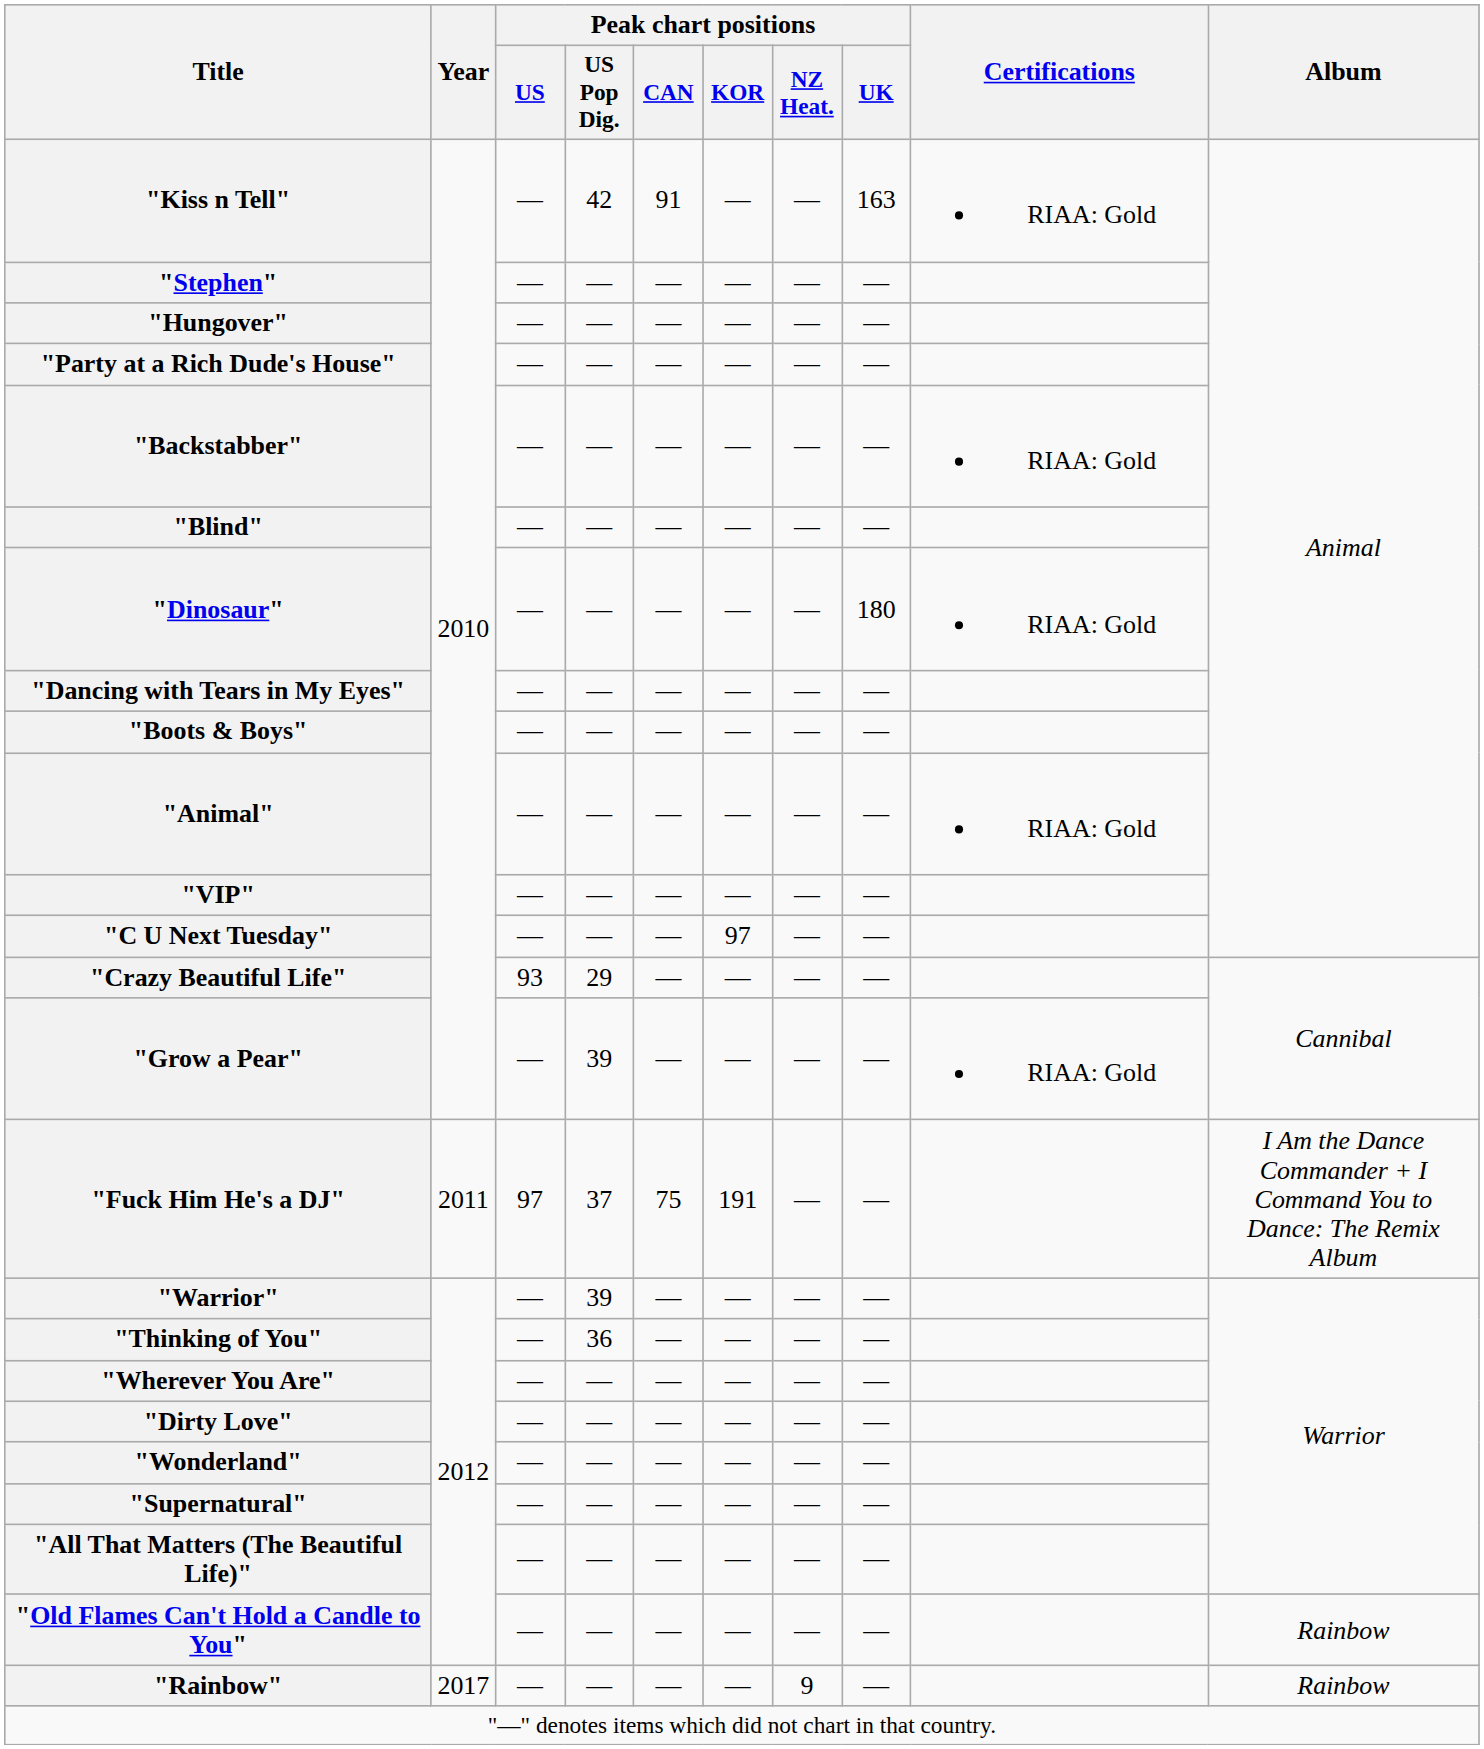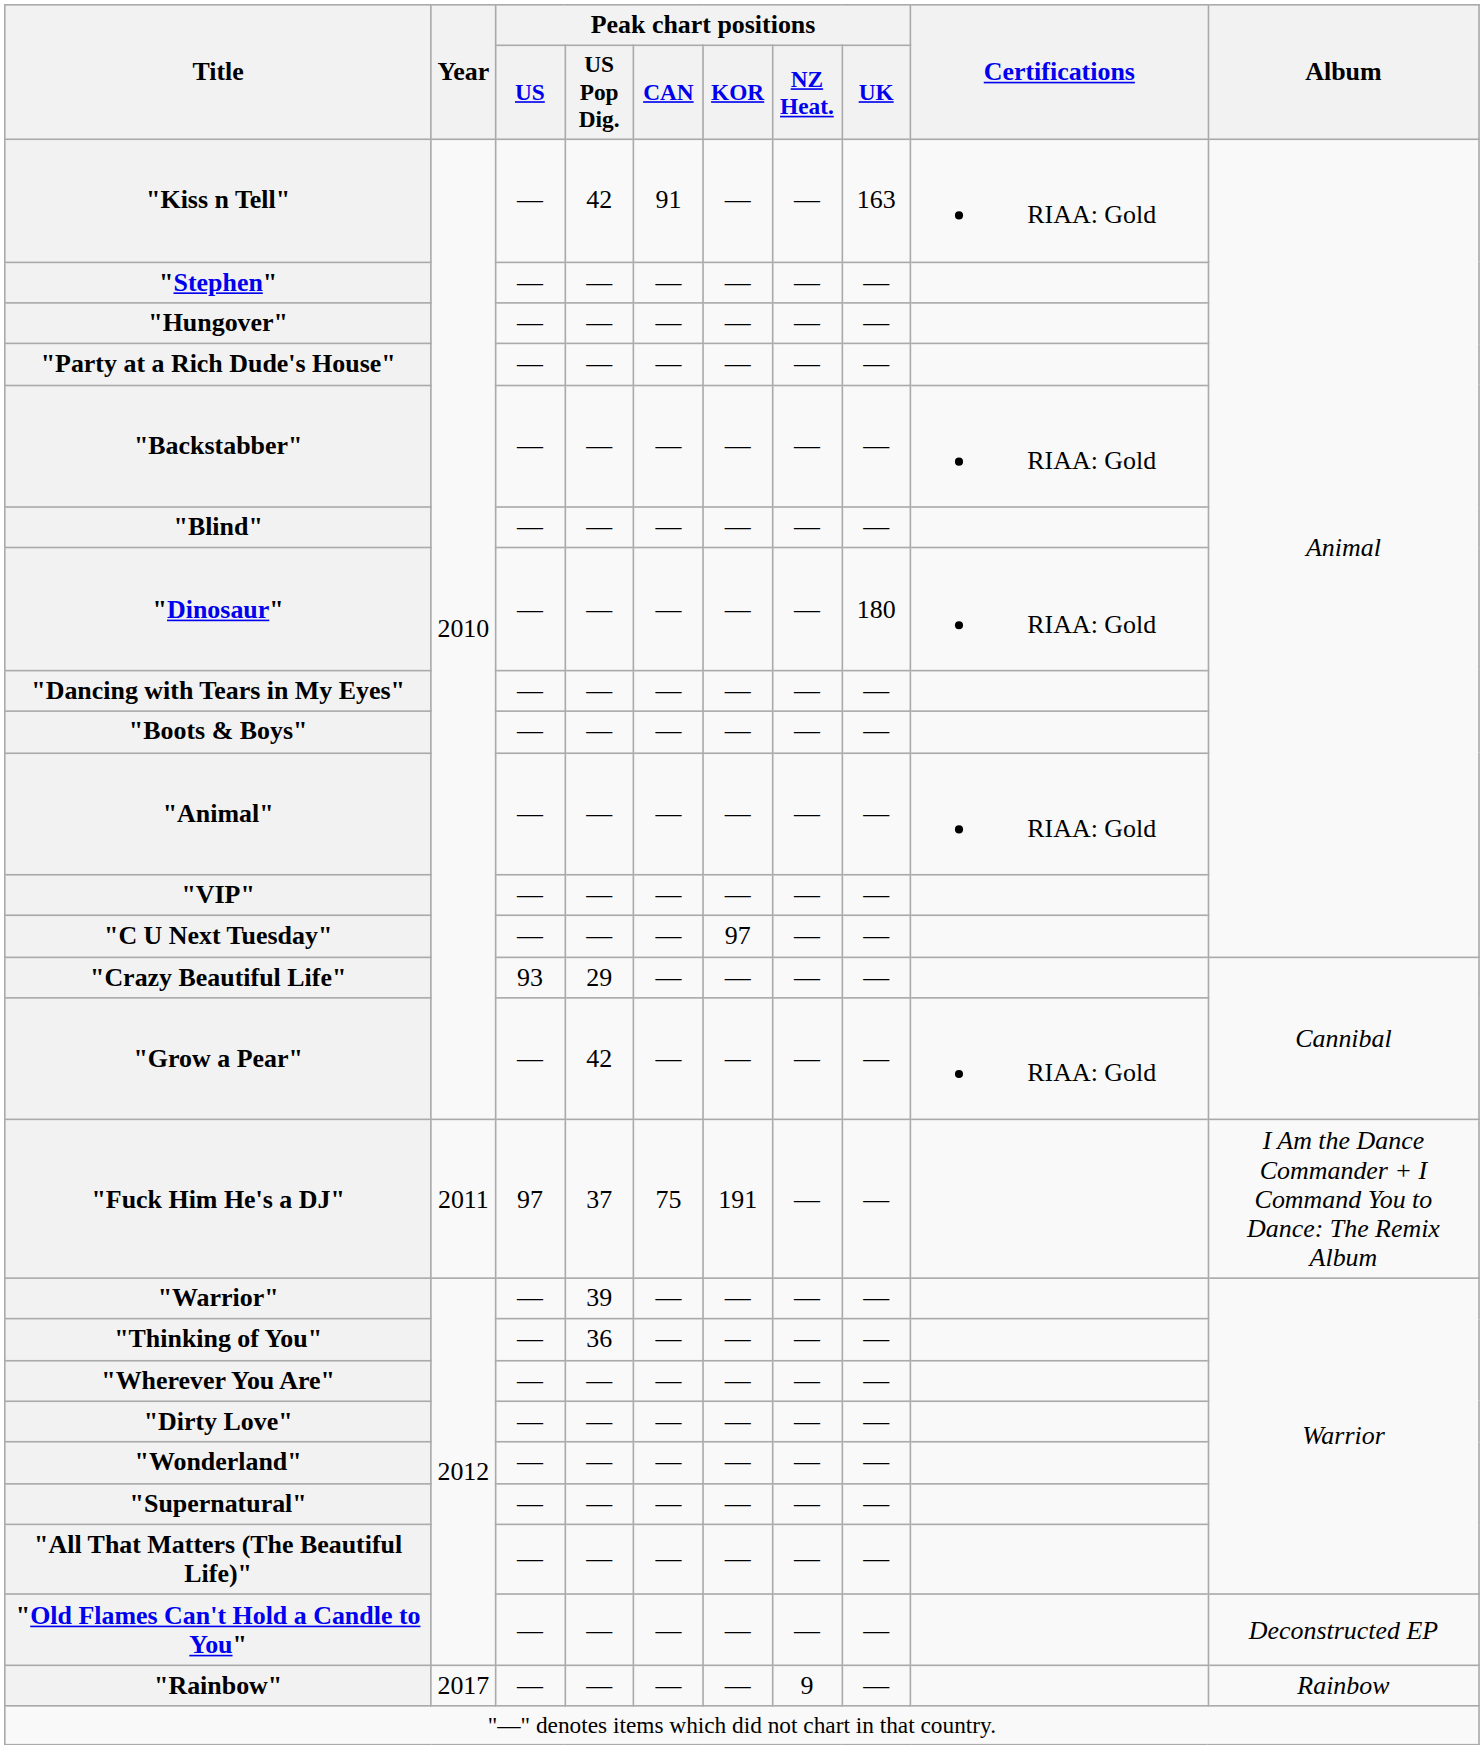 <table class="wikitable plainrowheaders" style="text-align:center;">
 <tr>
 <th scope="col" rowspan="2" style="width:16em;">Title</th>
 <th scope="col" rowspan="2">Year</th>
 <th scope="col" colspan="6">Peak chart positions</th>
 <th scope="col" rowspan="2" style="width:11em;"><a href='#'>Certifications</a></th>
 <th scope="col" rowspan="2" style="width:10em;">Album</th>
 </tr>
 <tr>
 <th scope="col" style="width:2.5em;font-size:90%;"><a href='#'>US</a><br></th>
 <th scope="col" style="width:2.5em;font-size:90%;">US<br>Pop Dig.<br></th>
 <th scope="col" style="width:2.5em;font-size:90%;"><a href='#'>CAN</a><br></th>
 <th scope="col" style="width:2.5em;font-size:90%;"><a href='#'>KOR</a><br></th>
 <th scope="col" style="width:2.5em;font-size:90%;"><a href='#'>NZ<br>Heat.</a><br></th>
 <th scope="col" style="width:2.5em;font-size:90%;"><a href='#'>UK</a><br></th>
 </tr>
 <tr>
 <th scope="row">"Kiss n Tell"</th>
 <td rowspan="14">2010</td>
 <td>—</td>
 <td>42</td>
 <td>91</td>
 <td>—</td>
 <td>—</td>
 <td>163</td>
 <td><br><ul><li>RIAA: Gold</li></ul></td>
 <td rowspan="12"><em>Animal</em></td>
 </tr>
 <tr>
 <th scope="row">"<a href='#'>Stephen</a>"</th>
 <td>—</td>
 <td>—</td>
 <td>—</td>
 <td>—</td>
 <td>—</td>
 <td>—</td>
 <td></td>
 </tr>
 <tr>
 <th scope="row">"Hungover"</th>
 <td>—</td>
 <td>—</td>
 <td>—</td>
 <td>—</td>
 <td>—</td>
 <td>—</td>
 <td></td>
 </tr>
 <tr>
 <th scope="row">"Party at a Rich Dude's House"</th>
 <td>—</td>
 <td>—</td>
 <td>—</td>
 <td>—</td>
 <td>—</td>
 <td>—</td>
 <td></td>
 </tr>
 <tr>
 <th scope="row">"Backstabber"</th>
 <td>—</td>
 <td>—</td>
 <td>—</td>
 <td>—</td>
 <td>—</td>
 <td>—</td>
 <td><br><ul><li>RIAA: Gold</li></ul></td>
 </tr>
 <tr>
 <th scope="row">"Blind"</th>
 <td>—</td>
 <td>—</td>
 <td>—</td>
 <td>—</td>
 <td>—</td>
 <td>—</td>
 <td></td>
 </tr>
 <tr>
 <th scope="row">"<a href='#'>Dinosaur</a>"</th>
 <td>—</td>
 <td>—</td>
 <td>—</td>
 <td>—</td>
 <td>—</td>
 <td>180</td>
 <td><br><ul><li>RIAA: Gold</li></ul></td>
 </tr>
 <tr>
 <th scope="row">"Dancing with Tears in My Eyes"</th>
 <td>—</td>
 <td>—</td>
 <td>—</td>
 <td>—</td>
 <td>—</td>
 <td>—</td>
 <td></td>
 </tr>
 <tr>
 <th scope="row">"Boots & Boys"</th>
 <td>—</td>
 <td>—</td>
 <td>—</td>
 <td>—</td>
 <td>—</td>
 <td>—</td>
 <td></td>
 </tr>
 <tr>
 <th scope="row">"Animal"</th>
 <td>—</td>
 <td>—</td>
 <td>—</td>
 <td>—</td>
 <td>—</td>
 <td>—</td>
 <td><br><ul><li>RIAA: Gold</li></ul></td>
 </tr>
 <tr>
 <th scope="row">"VIP"</th>
 <td>—</td>
 <td>—</td>
 <td>—</td>
 <td>—</td>
 <td>—</td>
 <td>—</td>
 <td></td>
 </tr>
 <tr>
 <th scope="row">"C U Next Tuesday"</th>
 <td>—</td>
 <td>—</td>
 <td>—</td>
 <td>97</td>
 <td>—</td>
 <td>—</td>
 <td></td>
 </tr>
 <tr>
 <th scope="row">"Crazy Beautiful Life"</th>
 <td>93</td>
 <td>29</td>
 <td>—</td>
 <td>—</td>
 <td>—</td>
 <td>—</td>
 <td></td>
 <td rowspan="2"><em>Cannibal</em></td>
 </tr>
 <tr>
 <th scope="row">"Grow a Pear"</th>
 <td>—</td>
-<td>39</td>
+<td>42</td>
 <td>—</td>
 <td>—</td>
 <td>—</td>
 <td>—</td>
 <td><br><ul><li>RIAA: Gold</li></ul></td>
 </tr>
 <tr>
 <th scope="row">"Fuck Him He's a DJ"</th>
 <td>2011</td>
 <td>97</td>
 <td>37</td>
 <td>75</td>
 <td>191</td>
 <td>—</td>
 <td>—</td>
 <td></td>
 <td><em>I Am the Dance Commander + I<br>Command You to Dance: The Remix Album</em></td>
 </tr>
 <tr>
 <th scope="row">"Warrior"</th>
 <td rowspan="8">2012</td>
 <td>—</td>
 <td>39</td>
 <td>—</td>
 <td>—</td>
 <td>—</td>
 <td>—</td>
 <td></td>
 <td rowspan="7"><em>Warrior</em></td>
 </tr>
 <tr>
 <th scope="row">"Thinking of You"</th>
 <td>—</td>
 <td>36</td>
 <td>—</td>
 <td>—</td>
 <td>—</td>
 <td>—</td>
 <td></td>
 </tr>
 <tr>
 <th scope="row">"Wherever You Are"</th>
 <td>—</td>
 <td>—</td>
 <td>—</td>
 <td>—</td>
 <td>—</td>
 <td>—</td>
 <td></td>
 </tr>
 <tr>
 <th scope="row">"Dirty Love"<br></th>
 <td>—</td>
 <td>—</td>
 <td>—</td>
 <td>—</td>
 <td>—</td>
 <td>—</td>
 <td></td>
 </tr>
 <tr>
 <th scope="row">"Wonderland"</th>
 <td>—</td>
 <td>—</td>
 <td>—</td>
 <td>—</td>
 <td>—</td>
 <td>—</td>
 <td></td>
 </tr>
 <tr>
 <th scope="row">"Supernatural"</th>
 <td>—</td>
 <td>—</td>
 <td>—</td>
 <td>—</td>
 <td>—</td>
 <td>—</td>
 <td></td>
 </tr>
 <tr>
 <th scope="row">"All That Matters (The Beautiful Life)"</th>
 <td>—</td>
 <td>—</td>
 <td>—</td>
 <td>—</td>
 <td>—</td>
 <td>—</td>
 <td></td>
 </tr>
 <tr>
 <th scope="row">"<a href='#'>Old Flames Can't Hold a Candle to You</a>"</th>
 <td>—</td>
 <td>—</td>
 <td>—</td>
 <td>—</td>
 <td>—</td>
 <td>—</td>
 <td></td>
-<td><em>Rainbow</em></td>
+<td><em>Deconstructed EP</em></td>
 </tr>
 <tr>
 <th scope="row">"Rainbow"</th>
 <td>2017</td>
 <td>—</td>
 <td>—</td>
 <td>—</td>
 <td>—</td>
 <td>9</td>
 <td>—</td>
 <td></td>
 <td><em>Rainbow</em></td>
 </tr>
 <tr>
 <td colspan="10" style="font-size:90%">"—" denotes items which did not chart in that country.</td>
 </tr>
 </table>
